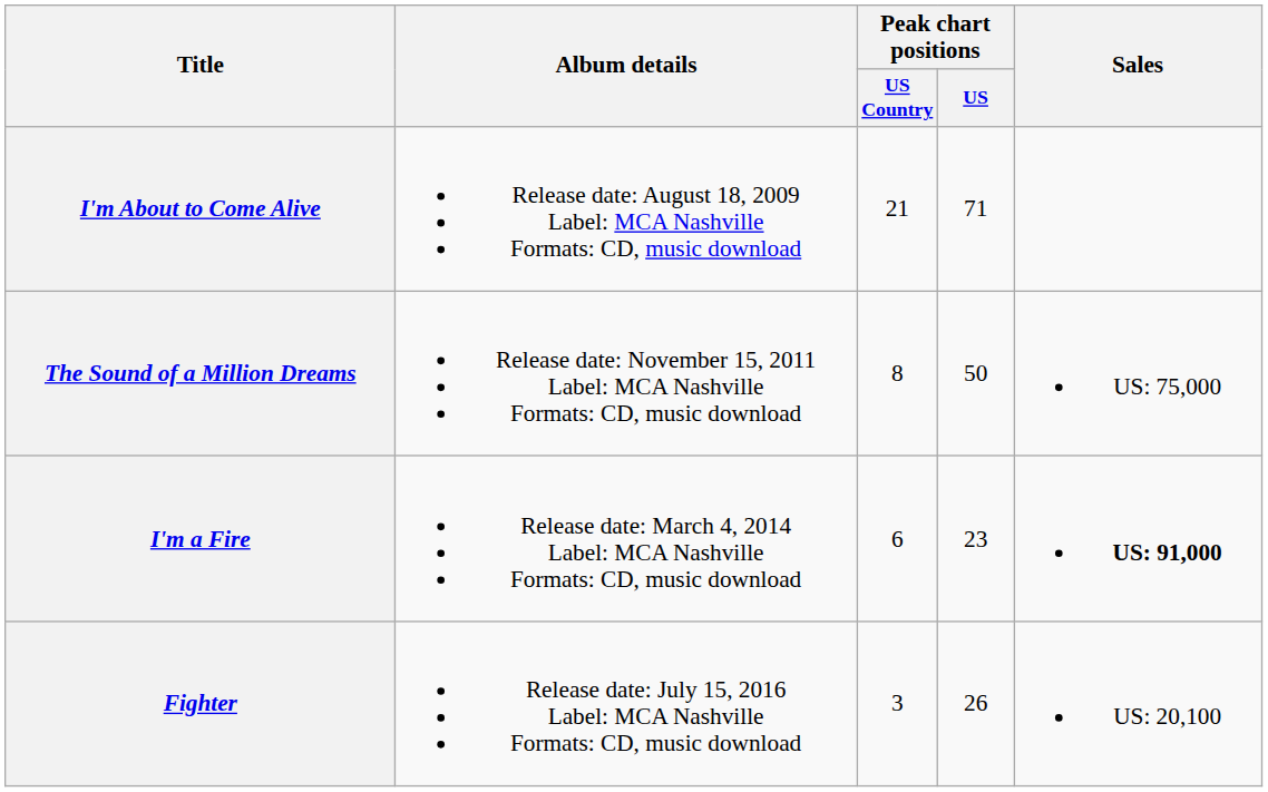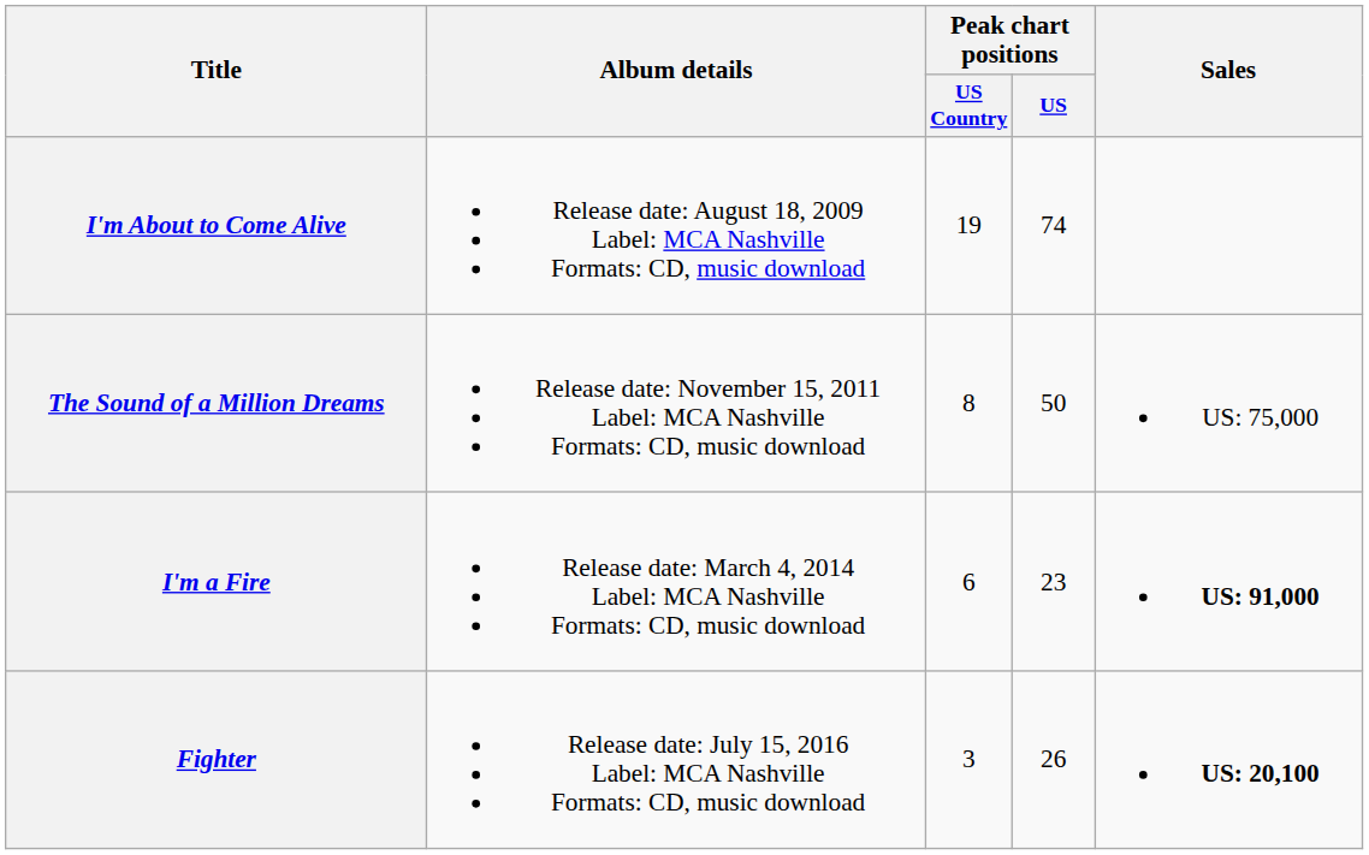 <table class="wikitable plainrowheaders" style="text-align:center;">
 <tr>
 <th rowspan="2" style="width:16em;">Title</th>
 <th rowspan="2" style="width:19em;">Album details</th>
 <th colspan="2">Peak chart<br>positions</th>
 <th rowspan="2" style="width:10em;">Sales</th>
 </tr>
 <tr style="font-size:smaller;">
 <th style="width:45px;"><a href='#'>US Country</a><br></th>
 <th style="width:45px;"><a href='#'>US</a><br></th>
 </tr>
 <tr>
 <th scope="row"><em><a href='#'>I'm About to Come Alive</a></em></th>
 <td><br><ul><li>Release date: August 18, 2009</li><li>Label: <a href='#'>MCA Nashville</a></li><li>Formats: CD, <a href='#'>music download</a></li></ul></td>
-<td>21</td>
-<td>71</td>
+<td>19</td>
+<td>74</td>
 <td></td>
 </tr>
 <tr>
 <th scope="row"><em><a href='#'>The Sound of a Million Dreams</a></em></th>
 <td><br><ul><li>Release date: November 15, 2011</li><li>Label: MCA Nashville</li><li>Formats: CD, music download</li></ul></td>
 <td>8</td>
 <td>50</td>
 <td><br><ul><li>US: 75,000</li></ul></td>
 </tr>
 <tr>
 <th scope="row"><em><a href='#'>I'm a Fire</a></em></th>
 <td><br><ul><li>Release date: March 4, 2014</li><li>Label: MCA Nashville</li><li>Formats: CD, music download</li></ul></td>
 <td>6</td>
 <td>23</td>
 <td><strong><br><ul><li>US: 91,000</li></ul></strong></td>
 </tr>
 <tr>
 <th scope="row"><em><a href='#'>Fighter</a></em></th>
 <td><br><ul><li>Release date: July 15, 2016</li><li>Label: MCA Nashville</li><li>Formats: CD, music download</li></ul></td>
 <td>3</td>
 <td>26</td>
-<td><br><ul><li>US: 20,100</li></ul></td>
+<td><strong><br><ul><li>US: 20,100</li></ul></strong></td>
 </tr>
 </table>
